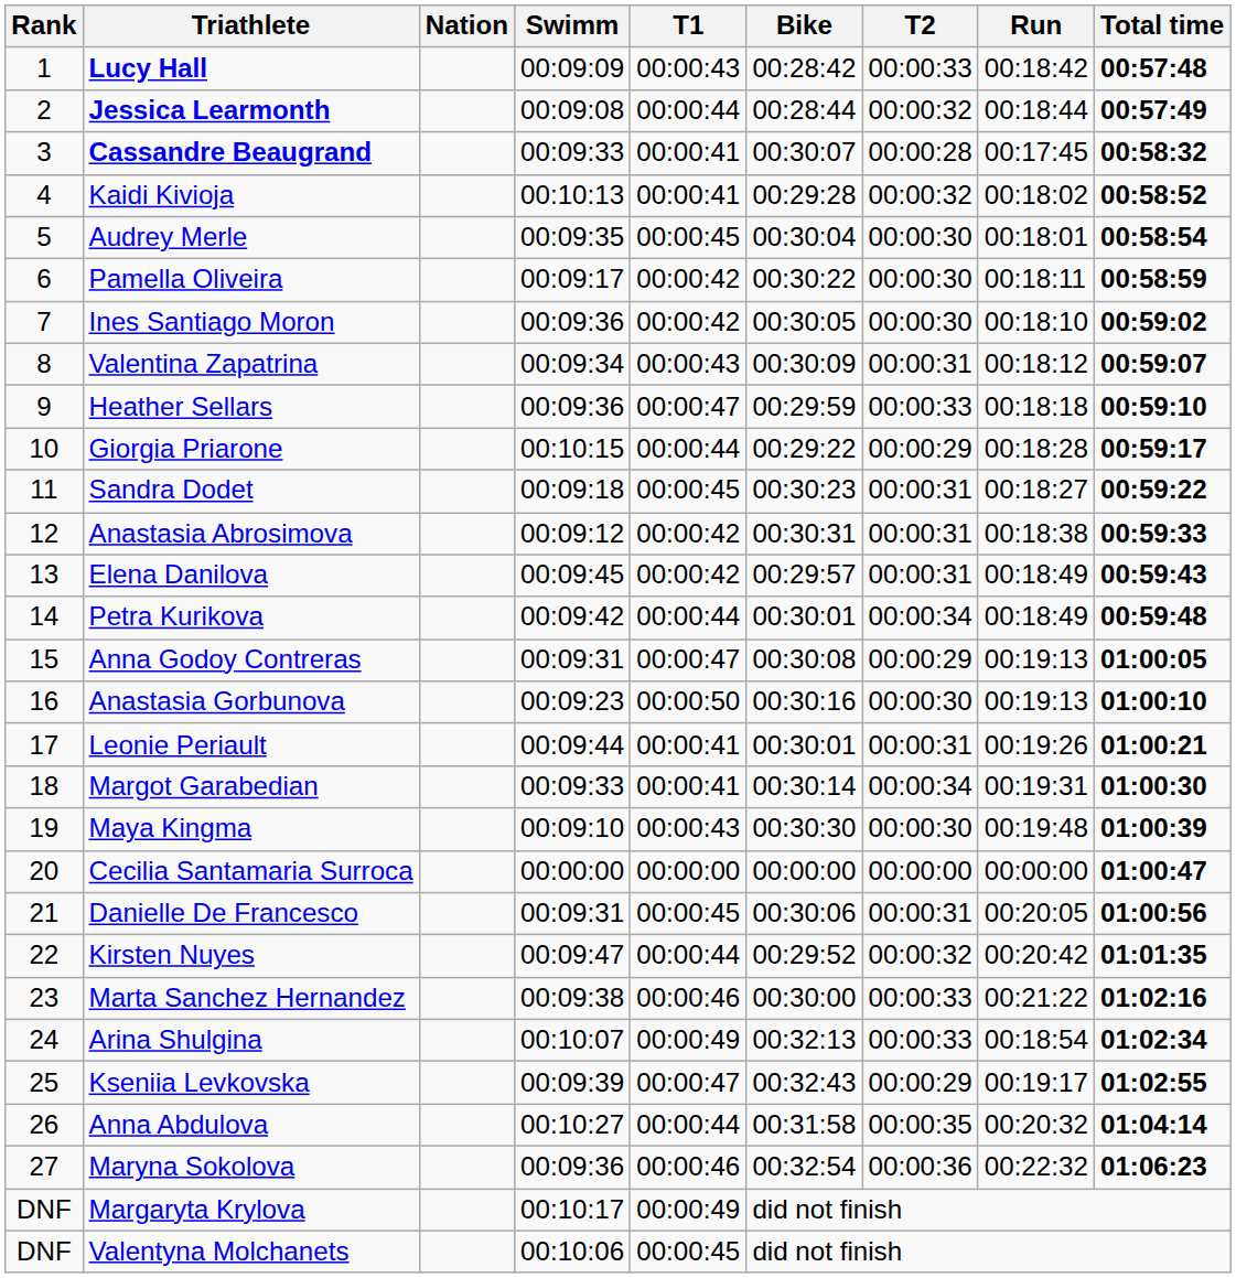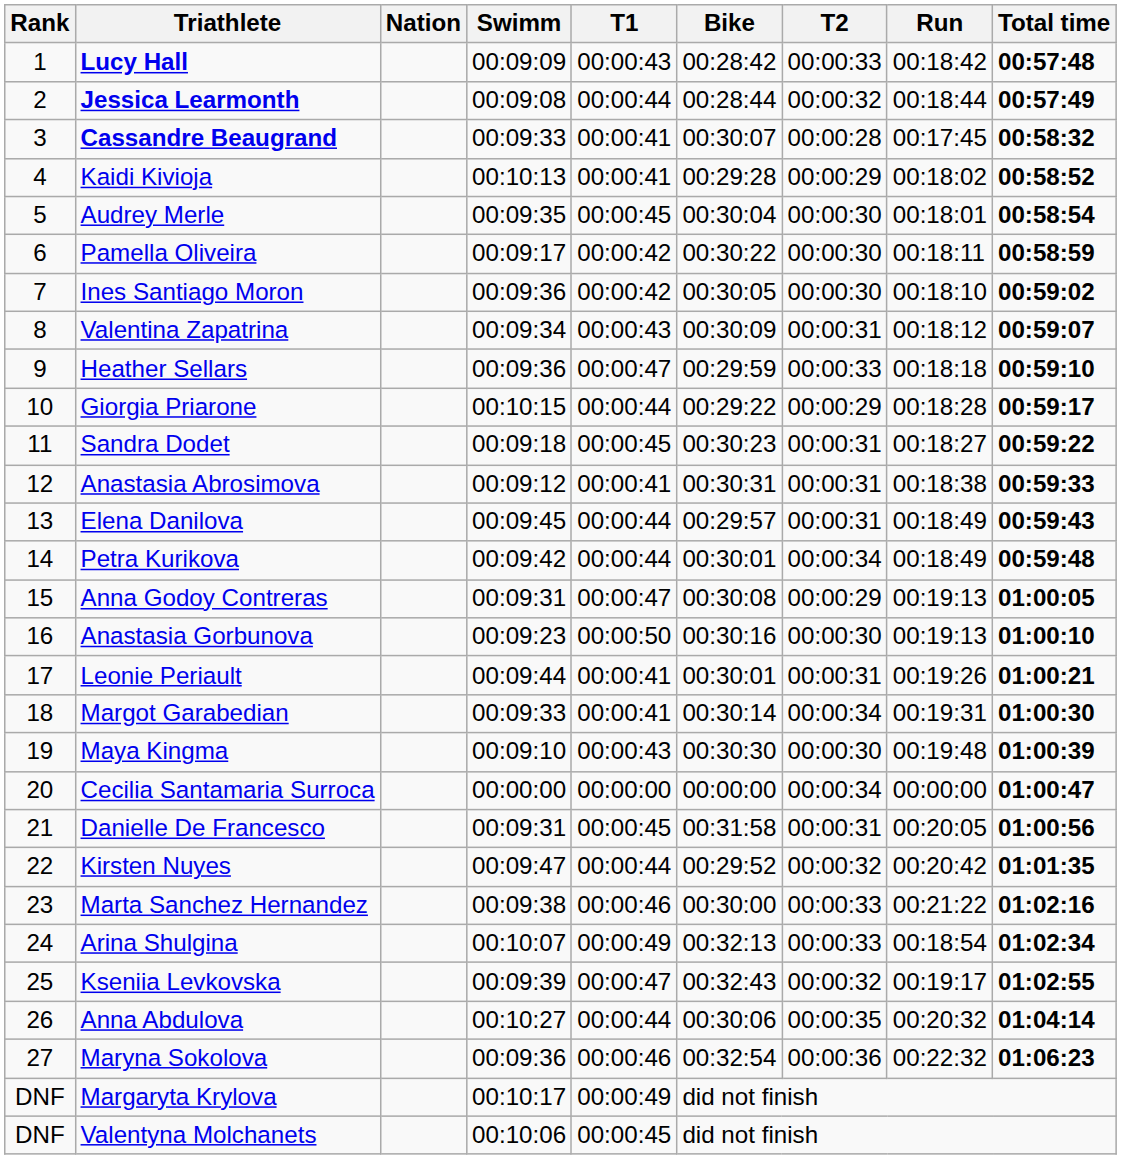 <table class="wikitable sortable" style="text-align:left">
 <tr>
 <th>Rank</th>
 <th>Triathlete</th>
 <th>Nation</th>
 <th>Swimm</th>
 <th>T1</th>
 <th>Bike</th>
 <th>T2</th>
 <th>Run</th>
 <th>Total time</th>
 </tr>
 <tr>
 <td align=center>1</td>
 <td><strong><a href='#'>Lucy Hall</a></strong></td>
 <td><strong></strong></td>
 <td>00:09:09</td>
 <td>00:00:43</td>
 <td>00:28:42</td>
 <td>00:00:33</td>
 <td>00:18:42</td>
 <td><strong>00:57:48</strong></td>
 </tr>
 <tr>
 <td align=center>2</td>
 <td><strong><a href='#'>Jessica Learmonth</a></strong></td>
 <td><strong></strong></td>
 <td>00:09:08</td>
 <td>00:00:44</td>
 <td>00:28:44</td>
 <td>00:00:32</td>
 <td>00:18:44</td>
 <td><strong>00:57:49</strong></td>
 </tr>
 <tr>
 <td align=center>3</td>
 <td><strong><a href='#'>Cassandre Beaugrand</a></strong></td>
 <td><strong></strong></td>
 <td>00:09:33</td>
 <td>00:00:41</td>
 <td>00:30:07</td>
 <td>00:00:28</td>
 <td>00:17:45</td>
 <td><strong>00:58:32</strong></td>
 </tr>
 <tr>
 <td align=center>4</td>
 <td><a href='#'>Kaidi Kivioja</a></td>
 <td></td>
 <td>00:10:13</td>
 <td>00:00:41</td>
 <td>00:29:28</td>
-<td>00:00:32</td>
+<td>00:00:29</td>
 <td>00:18:02</td>
 <td><strong>00:58:52</strong></td>
 </tr>
 <tr>
 <td align=center>5</td>
 <td><a href='#'>Audrey Merle</a></td>
 <td></td>
 <td>00:09:35</td>
 <td>00:00:45</td>
 <td>00:30:04</td>
 <td>00:00:30</td>
 <td>00:18:01</td>
 <td><strong>00:58:54</strong></td>
 </tr>
 <tr>
 <td align=center>6</td>
 <td><a href='#'>Pamella Oliveira</a></td>
 <td></td>
 <td>00:09:17</td>
 <td>00:00:42</td>
 <td>00:30:22</td>
 <td>00:00:30</td>
 <td>00:18:11</td>
 <td><strong>00:58:59</strong></td>
 </tr>
 <tr>
 <td align=center>7</td>
 <td><a href='#'>Ines Santiago Moron</a></td>
 <td></td>
 <td>00:09:36</td>
 <td>00:00:42</td>
 <td>00:30:05</td>
 <td>00:00:30</td>
 <td>00:18:10</td>
 <td><strong>00:59:02</strong></td>
 </tr>
 <tr>
 <td align=center>8</td>
 <td><a href='#'>Valentina Zapatrina</a></td>
 <td></td>
 <td>00:09:34</td>
 <td>00:00:43</td>
 <td>00:30:09</td>
 <td>00:00:31</td>
 <td>00:18:12</td>
 <td><strong>00:59:07</strong></td>
 </tr>
 <tr>
 <td align=center>9</td>
 <td><a href='#'>Heather Sellars</a></td>
 <td></td>
 <td>00:09:36</td>
 <td>00:00:47</td>
 <td>00:29:59</td>
 <td>00:00:33</td>
 <td>00:18:18</td>
 <td><strong>00:59:10</strong></td>
 </tr>
 <tr>
 <td align=center>10</td>
 <td><a href='#'>Giorgia Priarone</a></td>
 <td></td>
 <td>00:10:15</td>
 <td>00:00:44</td>
 <td>00:29:22</td>
 <td>00:00:29</td>
 <td>00:18:28</td>
 <td><strong>00:59:17</strong></td>
 </tr>
 <tr>
 <td align=center>11</td>
 <td><a href='#'>Sandra Dodet</a></td>
 <td></td>
 <td>00:09:18</td>
 <td>00:00:45</td>
 <td>00:30:23</td>
 <td>00:00:31</td>
 <td>00:18:27</td>
 <td><strong>00:59:22</strong></td>
 </tr>
 <tr>
 <td align=center>12</td>
 <td><a href='#'>Anastasia Abrosimova</a></td>
 <td></td>
 <td>00:09:12</td>
-<td>00:00:42</td>
+<td>00:00:41</td>
 <td>00:30:31</td>
 <td>00:00:31</td>
 <td>00:18:38</td>
 <td><strong>00:59:33</strong></td>
 </tr>
 <tr>
 <td align=center>13</td>
 <td><a href='#'>Elena Danilova</a></td>
 <td></td>
 <td>00:09:45</td>
-<td>00:00:42</td>
+<td>00:00:44</td>
 <td>00:29:57</td>
 <td>00:00:31</td>
 <td>00:18:49</td>
 <td><strong>00:59:43</strong></td>
 </tr>
 <tr>
 <td align=center>14</td>
 <td><a href='#'>Petra Kurikova</a></td>
 <td></td>
 <td>00:09:42</td>
 <td>00:00:44</td>
 <td>00:30:01</td>
 <td>00:00:34</td>
 <td>00:18:49</td>
 <td><strong>00:59:48</strong></td>
 </tr>
 <tr>
 <td align=center>15</td>
 <td><a href='#'>Anna Godoy Contreras</a></td>
 <td></td>
 <td>00:09:31</td>
 <td>00:00:47</td>
 <td>00:30:08</td>
 <td>00:00:29</td>
 <td>00:19:13</td>
 <td><strong>01:00:05</strong></td>
 </tr>
 <tr>
 <td align=center>16</td>
 <td><a href='#'>Anastasia Gorbunova</a></td>
 <td></td>
 <td>00:09:23</td>
 <td>00:00:50</td>
 <td>00:30:16</td>
 <td>00:00:30</td>
 <td>00:19:13</td>
 <td><strong>01:00:10</strong></td>
 </tr>
 <tr>
 <td align=center>17</td>
 <td><a href='#'>Leonie Periault</a></td>
 <td></td>
 <td>00:09:44</td>
 <td>00:00:41</td>
 <td>00:30:01</td>
 <td>00:00:31</td>
 <td>00:19:26</td>
 <td><strong>01:00:21</strong></td>
 </tr>
 <tr>
 <td align=center>18</td>
 <td><a href='#'>Margot Garabedian</a></td>
 <td></td>
 <td>00:09:33</td>
 <td>00:00:41</td>
 <td>00:30:14</td>
 <td>00:00:34</td>
 <td>00:19:31</td>
 <td><strong>01:00:30</strong></td>
 </tr>
 <tr>
 <td align=center>19</td>
 <td><a href='#'>Maya Kingma</a></td>
 <td></td>
 <td>00:09:10</td>
 <td>00:00:43</td>
 <td>00:30:30</td>
 <td>00:00:30</td>
 <td>00:19:48</td>
 <td><strong>01:00:39</strong></td>
 </tr>
 <tr>
 <td align=center>20</td>
 <td><a href='#'>Cecilia Santamaria Surroca</a></td>
 <td></td>
 <td>00:00:00</td>
 <td>00:00:00</td>
 <td>00:00:00</td>
-<td>00:00:00</td>
+<td>00:00:34</td>
 <td>00:00:00</td>
 <td><strong>01:00:47</strong></td>
 </tr>
 <tr>
 <td align=center>21</td>
 <td><a href='#'>Danielle De Francesco</a></td>
 <td></td>
 <td>00:09:31</td>
 <td>00:00:45</td>
-<td>00:30:06</td>
+<td>00:31:58</td>
 <td>00:00:31</td>
 <td>00:20:05</td>
 <td><strong>01:00:56</strong></td>
 </tr>
 <tr>
 <td align=center>22</td>
 <td><a href='#'>Kirsten Nuyes</a></td>
 <td></td>
 <td>00:09:47</td>
 <td>00:00:44</td>
 <td>00:29:52</td>
 <td>00:00:32</td>
 <td>00:20:42</td>
 <td><strong>01:01:35</strong></td>
 </tr>
 <tr>
 <td align=center>23</td>
 <td><a href='#'>Marta Sanchez Hernandez</a></td>
 <td></td>
 <td>00:09:38</td>
 <td>00:00:46</td>
 <td>00:30:00</td>
 <td>00:00:33</td>
 <td>00:21:22</td>
 <td><strong>01:02:16</strong></td>
 </tr>
 <tr>
 <td align=center>24</td>
 <td><a href='#'>Arina Shulgina</a></td>
 <td></td>
 <td>00:10:07</td>
 <td>00:00:49</td>
 <td>00:32:13</td>
 <td>00:00:33</td>
 <td>00:18:54</td>
 <td><strong>01:02:34</strong></td>
 </tr>
 <tr>
 <td align=center>25</td>
 <td><a href='#'>Kseniia Levkovska</a></td>
 <td></td>
 <td>00:09:39</td>
 <td>00:00:47</td>
 <td>00:32:43</td>
-<td>00:00:29</td>
+<td>00:00:32</td>
 <td>00:19:17</td>
 <td><strong>01:02:55</strong></td>
 </tr>
 <tr>
 <td align=center>26</td>
 <td><a href='#'>Anna Abdulova</a></td>
 <td></td>
 <td>00:10:27</td>
 <td>00:00:44</td>
-<td>00:31:58</td>
+<td>00:30:06</td>
 <td>00:00:35</td>
 <td>00:20:32</td>
 <td><strong>01:04:14</strong></td>
 </tr>
 <tr>
 <td align=center>27</td>
 <td><a href='#'>Maryna Sokolova</a></td>
 <td></td>
 <td>00:09:36</td>
 <td>00:00:46</td>
 <td>00:32:54</td>
 <td>00:00:36</td>
 <td>00:22:32</td>
 <td><strong>01:06:23</strong></td>
 </tr>
 <tr>
 <td align=center>DNF</td>
 <td><a href='#'>Margaryta Krylova</a></td>
 <td></td>
 <td>00:10:17</td>
 <td>00:00:49</td>
 <td colspan="4">did not finish</td>
 </tr>
 <tr>
 <td align=center>DNF</td>
 <td><a href='#'>Valentyna Molchanets</a></td>
 <td></td>
 <td>00:10:06</td>
 <td>00:00:45</td>
 <td colspan="4">did not finish</td>
 </tr>
 </table>
